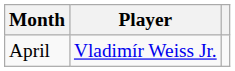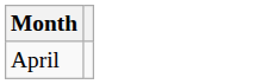 <table class="wikitable" style="text-align:left">
 <tr>
 <th>Month</th>
-<th>Player</th>
 <th></th>
 </tr>
 <tr>
 <td>April</td>
-<td> <a href='#'>Vladimír Weiss Jr.</a></td>
 <td></td>
 </tr>
 </table>
